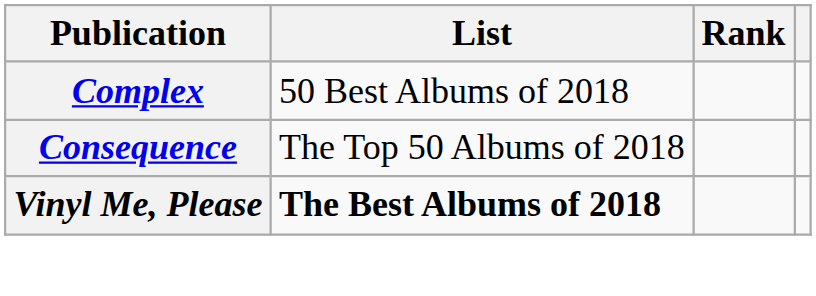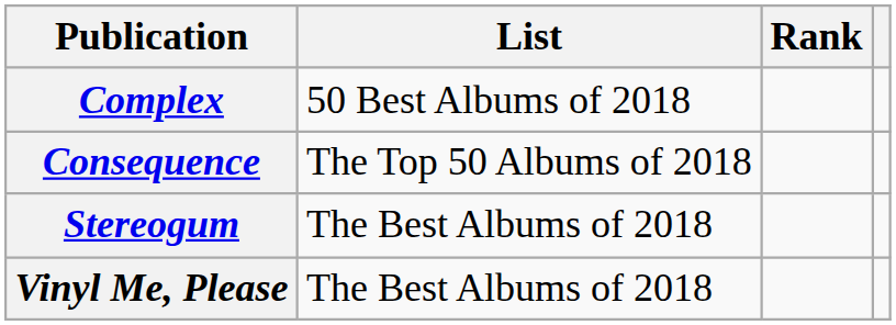 <table class="wikitable sortable plainrowheaders" style="border:none; margin:0;">
 <tr>
 <th scope="col">Publication</th>
 <th scope="col" class="unsortable">List</th>
 <th scope="col" data-sort-type="number">Rank</th>
 <th scope="col" class="unsortable"></th>
 </tr>
 <tr>
 <th scope="row"><em><a href='#'>Complex</a></em></th>
 <td>50 Best Albums of 2018</td>
 <td></td>
 <td></td>
 </tr>
 <tr>
 <th scope="row"><em><a href='#'>Consequence</a></em></th>
 <td>The Top 50 Albums of 2018</td>
 <td></td>
 <td></td>
 </tr>
 <tr>
+<th scope="row"><em><a href='#'>Stereogum</a></em></th>
+<td>The Best Albums of 2018</td>
+<td></td>
+<td></td>
+</tr>
+<tr>
 <th scope="row"><em>Vinyl Me, Please</em></th>
-<td><strong>The Best Albums of 2018</strong></td>
+<td>The Best Albums of 2018</td>
 <td></td>
 <td></td>
 </tr>
 </table>
